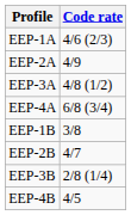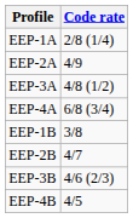 <table class="wikitable sortable">
 <tr>
 <th class="unsortable">Profile</th>
 <th><a href='#'>Code rate</a></th>
 </tr>
 <tr>
 <td>EEP-1A</td>
-<td data-sort-value=1680>4/6 (2/3)</td>
+<td data-sort-value=630>2/8 (1/4)</td>
 </tr>
 <tr>
 <td>EEP-2A</td>
 <td data-sort-value=1120>4/9</td>
 </tr>
 <tr>
 <td>EEP-3A</td>
 <td data-sort-value=1260>4/8 (1/2)</td>
 </tr>
 <tr>
 <td>EEP-4A</td>
 <td data-sort-value=1890>6/8 (3/4)</td>
 </tr>
 <tr>
 <td>EEP-1B</td>
 <td data-sort-value=945>3/8</td>
 </tr>
 <tr>
 <td>EEP-2B</td>
 <td data-sort-value=1440>4/7</td>
 </tr>
 <tr>
 <td>EEP-3B</td>
-<td data-sort-value=630>2/8 (1/4)</td>
+<td data-sort-value=1680>4/6 (2/3)</td>
 </tr>
 <tr>
 <td>EEP-4B</td>
 <td data-sort-value=2016>4/5</td>
 </tr>
 </table>
